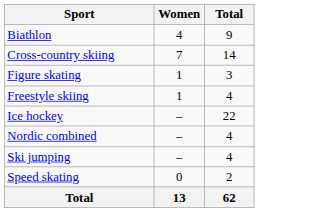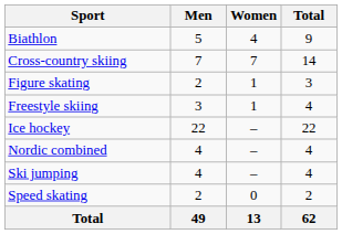 <table class="wikitable sortable" style="text-align:center;">
 <tr>
 <th width=180>Sport</th>
+<th width=55>Men</th>
 <th width=55>Women</th>
 <th width=55>Total</th>
 </tr>
 <tr>
 <td align=left><a href='#'>Biathlon</a></td>
+<td>5</td>
 <td>4</td>
 <td>9</td>
 </tr>
 <tr>
 <td align=left><a href='#'>Cross-country skiing</a></td>
 <td>7</td>
+<td>7</td>
 <td>14</td>
 </tr>
 <tr>
 <td align=left><a href='#'>Figure skating</a></td>
+<td>2</td>
 <td>1</td>
 <td>3</td>
 </tr>
 <tr>
 <td align=left><a href='#'>Freestyle skiing</a></td>
+<td>3</td>
 <td>1</td>
 <td>4</td>
 </tr>
 <tr>
 <td align=left><a href='#'>Ice hockey</a></td>
+<td>22</td>
 <td>–</td>
 <td>22</td>
 </tr>
 <tr>
 <td align=left><a href='#'>Nordic combined</a></td>
+<td>4</td>
 <td>–</td>
 <td>4</td>
 </tr>
 <tr>
 <td align=left><a href='#'>Ski jumping</a></td>
+<td>4</td>
 <td>–</td>
 <td>4</td>
 </tr>
 <tr>
 <td align=left><a href='#'>Speed skating</a></td>
+<td>2</td>
 <td>0</td>
 <td>2</td>
 </tr>
 <tr>
 <th>Total</th>
+<th>49</th>
 <th>13</th>
 <th>62</th>
 </tr>
 </table>
